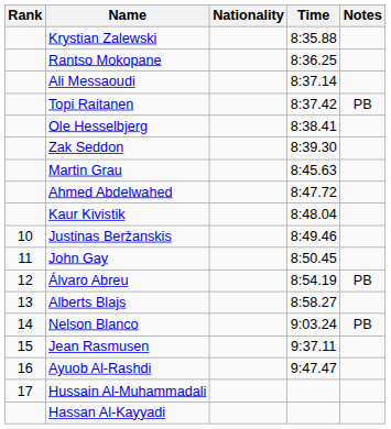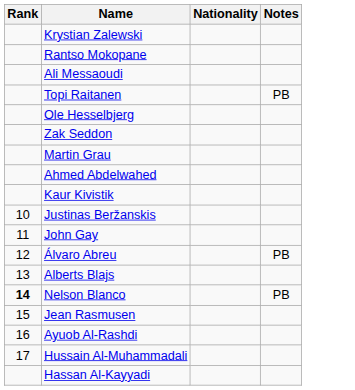 <table class="wikitable sortable" style="text-align:center">
 <tr>
 <th>Rank</th>
 <th>Name</th>
 <th>Nationality</th>
-<th>Time</th>
 <th>Notes</th>
 </tr>
 <tr>
 <td></td>
 <td align=left><a href='#'>Krystian Zalewski</a></td>
 <td align=left></td>
-<td>8:35.88</td>
 <td></td>
 </tr>
 <tr>
 <td></td>
 <td align=left><a href='#'>Rantso Mokopane</a></td>
 <td align=left></td>
-<td>8:36.25</td>
 <td></td>
 </tr>
 <tr>
 <td></td>
 <td align=left><a href='#'>Ali Messaoudi</a></td>
 <td align=left></td>
-<td>8:37.14</td>
 <td></td>
 </tr>
 <tr>
 <td></td>
 <td align=left><a href='#'>Topi Raitanen</a></td>
 <td align=left></td>
-<td>8:37.42</td>
 <td>PB</td>
 </tr>
 <tr>
 <td></td>
 <td align=left><a href='#'>Ole Hesselbjerg</a></td>
 <td align=left></td>
-<td>8:38.41</td>
 <td></td>
 </tr>
 <tr>
 <td></td>
 <td align=left><a href='#'>Zak Seddon</a></td>
 <td align=left></td>
-<td>8:39.30</td>
 <td></td>
 </tr>
 <tr>
 <td></td>
 <td align=left><a href='#'>Martin Grau</a></td>
 <td align=left></td>
-<td>8:45.63</td>
 <td></td>
 </tr>
 <tr>
 <td></td>
 <td align=left><a href='#'>Ahmed Abdelwahed</a></td>
 <td align=left></td>
-<td>8:47.72</td>
 <td></td>
 </tr>
 <tr>
 <td></td>
 <td align=left><a href='#'>Kaur Kivistik</a></td>
 <td align=left></td>
-<td>8:48.04</td>
 <td></td>
 </tr>
 <tr>
 <td>10</td>
 <td align=left><a href='#'>Justinas Beržanskis</a></td>
 <td align=left></td>
-<td>8:49.46</td>
 <td></td>
 </tr>
 <tr>
 <td>11</td>
 <td align=left><a href='#'>John Gay</a></td>
 <td align=left></td>
-<td>8:50.45</td>
 <td></td>
 </tr>
 <tr>
 <td>12</td>
 <td align=left><a href='#'>Álvaro Abreu</a></td>
 <td align=left></td>
-<td>8:54.19</td>
 <td>PB</td>
 </tr>
 <tr>
 <td>13</td>
 <td align=left><a href='#'>Alberts Blajs</a></td>
 <td align=left></td>
-<td>8:58.27</td>
 <td></td>
 </tr>
 <tr>
-<td>14</td>
+<td><strong>14</strong></td>
 <td align=left><a href='#'>Nelson Blanco</a></td>
 <td align=left></td>
-<td>9:03.24</td>
 <td>PB</td>
 </tr>
 <tr>
 <td>15</td>
 <td align=left><a href='#'>Jean Rasmusen</a></td>
 <td align=left></td>
-<td>9:37.11</td>
 <td></td>
 </tr>
 <tr>
 <td>16</td>
 <td align=left><a href='#'>Ayuob Al-Rashdi</a></td>
 <td align=left></td>
-<td>9:47.47</td>
 <td></td>
 </tr>
 <tr>
 <td>17</td>
 <td align=left><a href='#'>Hussain Al-Muhammadali</a></td>
 <td align=left></td>
 <td></td>
-<td></td>
 </tr>
 <tr>
 <td></td>
 <td align=left><a href='#'>Hassan Al-Kayyadi</a></td>
 <td align=left></td>
 <td></td>
-<td></td>
 </tr>
 </table>
